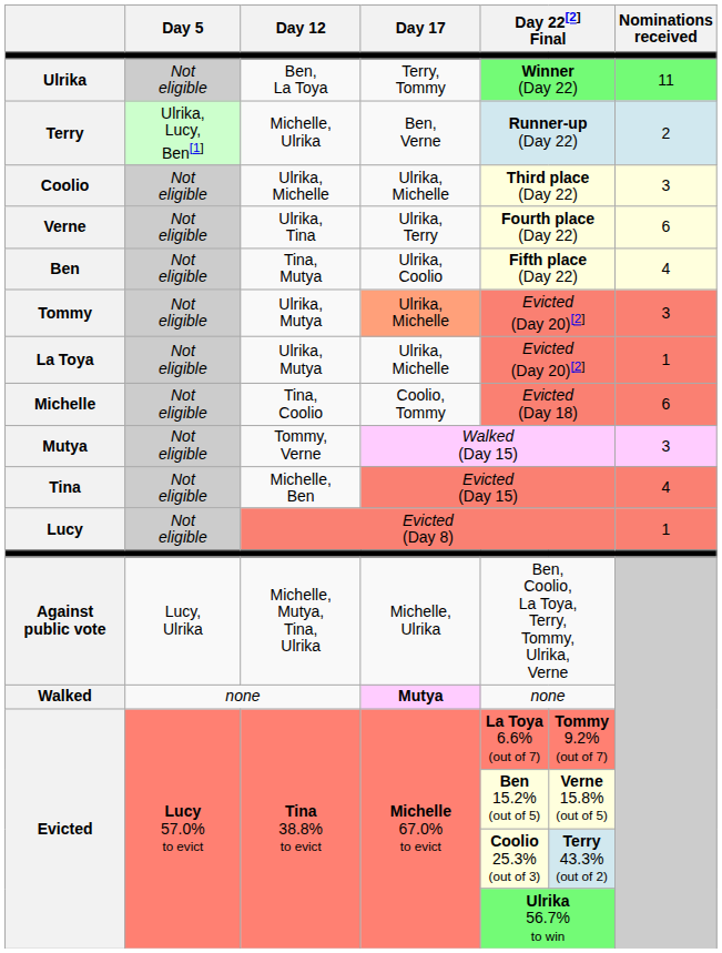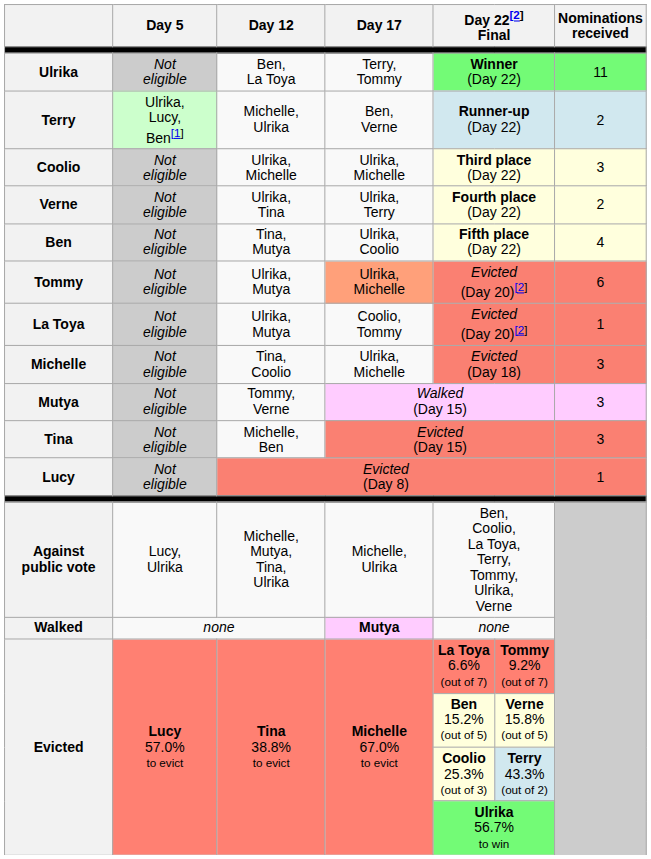 <table class="wikitable nowrap" style="text-align:center; width:100%; font-size:85%; line-height:15px;">
 <tr>
 <th style="width:20%"></th>
 <th style="width:20%">Day 5</th>
 <th style="width:20%">Day 12</th>
 <th style="width:20%">Day 17</th>
 <th style="width:20%" colspan="2">Day 22<sup><a href='#'>[2</a>]</sup><br>Final</th>
 <th style="width:1%">Nominations<br>received</th>
 </tr>
 <tr>
 <th style="background:#000" colspan="7"></th>
 </tr>
 <tr>
 <th>Ulrika</th>
 <td style="background:#cccccc"><em>Not<br>eligible</em></td>
 <td>Ben,<br>La Toya</td>
 <td>Terry,<br>Tommy</td>
 <td style="background:#73FB76" colspan="2"><strong>Winner</strong><br>(Day 22)</td>
 <td style="background:#73FB76">11</td>
 </tr>
 <tr>
 <th>Terry</th>
 <td style="background:#cfc">Ulrika,<br>Lucy,<br>Ben<sup><a href='#'>[1</a>]</sup></td>
 <td>Michelle,<br>Ulrika</td>
 <td>Ben,<br>Verne</td>
 <td style="background:#D1E8EF" colspan="2"><strong>Runner-up</strong><br>(Day 22)</td>
 <td style="background:#D1E8EF">2</td>
 </tr>
 <tr>
 <th>Coolio</th>
 <td style="background:#cccccc"><em>Not<br>eligible</em></td>
 <td>Ulrika,<br>Michelle</td>
 <td>Ulrika,<br>Michelle</td>
 <td style="background:#ffffdd" colspan="2"><strong>Third place</strong><br>(Day 22)</td>
 <td style="background:#ffffdd">3</td>
 </tr>
 <tr>
 <th>Verne</th>
 <td style="background:#cccccc"><em>Not<br>eligible</em></td>
 <td>Ulrika,<br>Tina</td>
 <td>Ulrika,<br>Terry</td>
 <td style="background:#ffffdd" colspan="2"><strong>Fourth place</strong><br>(Day 22)</td>
-<td style="background:#ffffdd">6</td>
+<td style="background:#ffffdd">2</td>
 </tr>
 <tr>
 <th>Ben</th>
 <td style="background:#cccccc"><em>Not<br>eligible</em></td>
 <td>Tina,<br>Mutya</td>
 <td>Ulrika,<br>Coolio</td>
 <td style="background:#ffffdd" colspan="2"><strong>Fifth place</strong><br>(Day 22)</td>
 <td style="background:#ffffdd">4</td>
 </tr>
 <tr>
 <th>Tommy</th>
 <td style="background:#cccccc"><em>Not<br>eligible</em></td>
 <td>Ulrika,<br>Mutya</td>
 <td style="background: lightsalmon;">Ulrika,<br>Michelle</td>
 <td style="background:salmon" colspan="2"><em>Evicted</em><br>(Day 20)<sup><a href='#'>[2</a>]</sup></td>
-<td style="background:salmon">3</td>
+<td style="background:salmon">6</td>
 </tr>
 <tr>
 <th>La Toya</th>
 <td style="background:#cccccc"><em>Not<br>eligible</em></td>
 <td>Ulrika,<br>Mutya</td>
-<td>Ulrika,<br>Michelle</td>
+<td>Coolio,<br>Tommy</td>
 <td style="background:salmon" colspan="2"><em>Evicted</em><br>(Day 20)<sup><a href='#'>[2</a>]</sup></td>
 <td style="background:salmon">1</td>
 </tr>
 <tr>
 <th>Michelle</th>
 <td style="background:#cccccc"><em>Not<br>eligible</em></td>
 <td>Tina,<br>Coolio</td>
-<td>Coolio,<br>Tommy</td>
+<td>Ulrika,<br>Michelle</td>
 <td style="background:salmon" colspan="2"><em>Evicted</em><br>(Day 18)</td>
-<td style="background:salmon">6</td>
+<td style="background:salmon">3</td>
 </tr>
 <tr>
 <th>Mutya</th>
 <td style="background:#cccccc"><em>Not<br>eligible</em></td>
 <td>Tommy,<br>Verne</td>
 <td style="background:#fcf" colspan="3"><em>Walked</em><br>(Day 15)</td>
 <td style="background:#fcf">3</td>
 </tr>
 <tr>
 <th>Tina</th>
 <td style="background:#cccccc"><em>Not<br>eligible</em></td>
 <td>Michelle,<br>Ben</td>
 <td style="background:salmon" colspan="3"><em>Evicted</em><br>(Day 15)</td>
-<td style="background:salmon">4</td>
+<td style="background:salmon">3</td>
 </tr>
 <tr>
 <th>Lucy</th>
 <td style="background:#cccccc"><em>Not<br>eligible</em></td>
 <td style="background:salmon" colspan="4"><em>Evicted</em><br>(Day 8)</td>
 <td style="background:salmon">1</td>
 </tr>
 <tr>
 <th style="background:#000" colspan="7"></th>
 </tr>
 <tr>
 </tr>
 <tr>
 <th>Against<br>public vote</th>
 <td>Lucy,<br>Ulrika</td>
 <td>Michelle,<br>Mutya,<br>Tina,<br>Ulrika</td>
 <td>Michelle,<br>Ulrika</td>
 <td colspan="2">Ben,<br>Coolio,<br>La Toya,<br>Terry,<br>Tommy,<br>Ulrika,<br>Verne</td>
 <td style="background:#ccc" rowspan="7"></td>
 </tr>
 <tr>
 <th>Walked</th>
 <td colspan="2"><em>none</em></td>
 <td style="background:#fcf"><strong>Mutya</strong></td>
 <td colspan="2"><em>none</em></td>
 </tr>
 <tr>
 <th rowspan="4">Evicted</th>
 <td style="background:#FF8072" rowspan="4"><strong>Lucy</strong><br>57.0%<br><small>to evict</small></td>
 <td style="background:#FF8072" rowspan="4"><strong>Tina</strong><br>38.8%<br><small>to evict</small></td>
 <td style="background:#FF8072" rowspan="4"><strong>Michelle</strong><br>67.0%<br><small>to evict</small></td>
 <td style="background:#FF8072"><strong>La Toya</strong><br>6.6%<br><small>(out of 7)</small></td>
 <td style="background:#FF8072"><strong>Tommy</strong><br>9.2%<br><small>(out of 7)</small></td>
 </tr>
 <tr>
 <td style="background:#ffffdd"><strong>Ben</strong><br>15.2%<br><small>(out of 5)</small></td>
 <td style="background:#ffffdd"><strong>Verne</strong><br>15.8%<br><small>(out of 5)</small></td>
 </tr>
 <tr>
 <td style="background:#ffffdd"><strong>Coolio</strong><br>25.3%<br><small>(out of 3)</small></td>
 <td style="background:#D1E8EF"><strong>Terry</strong><br>43.3%<br><small>(out of 2)</small></td>
 </tr>
 <tr>
 <td style="background:#73FB76" colspan="2"><strong>Ulrika</strong><br>56.7%<br><small>to win</small></td>
 </tr>
 </table>
